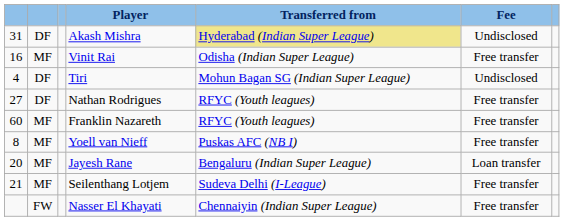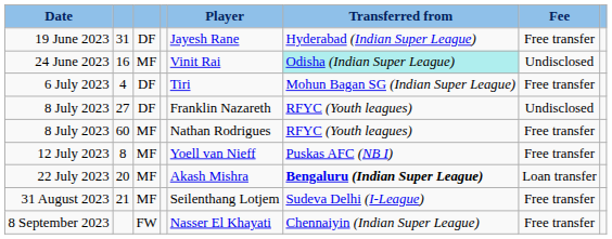 <table class="wikitable sortable" style="text-align:center; font-size:90%; width:100%;">
 <tr>
+<th style="background-color:#8FC0E9; color:#022360;">Date</th>
 <th style="background-color:#8FC0E9; color:#022360;"></th>
 <th style="background-color:#8FC0E9; color:#022360;"></th>
 <th style="background-color:#8FC0E9; color:#022360;"></th>
 <th style="background-color:#8FC0E9; color:#022360;">Player</th>
 <th style="background-color:#8FC0E9; color:#022360;">Transferred from</th>
 <th style="background-color:#8FC0E9; color:#022360;">Fee</th>
 <th style="background-color:#8FC0E9; color:#022360;" class="unsortable"></th>
 </tr>
 <tr>
+<td style="text-align:right;">19 June 2023</td>
 <td>31</td>
 <td>DF</td>
 <td></td>
-<td style="text-align:left;"><a href='#'>Akash Mishra</a></td>
-<td style="background: khaki; text-align:left;"> <a href='#'>Hyderabad</a> <em>(<a href='#'>Indian Super League</a>)</em></td>
+<td style="text-align:left;"><a href='#'>Jayesh Rane</a></td>
+<td style="text-align:left;"> <a href='#'>Hyderabad</a> <em>(<a href='#'>Indian Super League</a>)</em></td>
+<td>Free transfer</td>
+<td></td>
+</tr>
+<tr>
+<td style="text-align:right;">24 June 2023</td>
+<td>16</td>
+<td>MF</td>
+<td></td>
+<td style="text-align:left;"><a href='#'>Vinit Rai</a></td>
+<td style="background: paleturquoise; text-align:left;"> <a href='#'>Odisha</a> <em>(Indian Super League)</em></td>
 <td>Undisclosed</td>
 <td></td>
 </tr>
 <tr>
-<td>16</td>
-<td>MF</td>
-<td></td>
-<td style="text-align:left;"><a href='#'>Vinit Rai</a></td>
-<td style="text-align:left;"> <a href='#'>Odisha</a> <em>(Indian Super League)</em></td>
-<td>Free transfer</td>
-<td></td>
-</tr>
-<tr>
+<td style="text-align:right;">6 July 2023</td>
 <td>4</td>
 <td>DF</td>
 <td></td>
 <td style="text-align:left;"><a href='#'>Tiri</a></td>
 <td style="text-align:left;"> <a href='#'>Mohun Bagan SG</a> <em>(Indian Super League)</em></td>
+<td>Free transfer</td>
+<td></td>
+</tr>
+<tr>
+<td style="text-align:right;">8 July 2023</td>
+<td>27</td>
+<td>DF</td>
+<td></td>
+<td style="text-align:left;">Franklin Nazareth</td>
+<td style="text-align:left;"> <a href='#'>RFYC</a> <em>(Youth leagues)</em></td>
 <td>Undisclosed</td>
 <td></td>
 </tr>
 <tr>
-<td>27</td>
-<td>DF</td>
+<td style="text-align:right;">8 July 2023</td>
+<td>60</td>
+<td>MF</td>
 <td></td>
 <td style="text-align:left;">Nathan Rodrigues</td>
 <td style="text-align:left;"> <a href='#'>RFYC</a> <em>(Youth leagues)</em></td>
 <td>Free transfer</td>
 <td></td>
 </tr>
 <tr>
-<td>60</td>
-<td>MF</td>
-<td></td>
-<td style="text-align:left;">Franklin Nazareth</td>
-<td style="text-align:left;"> <a href='#'>RFYC</a> <em>(Youth leagues)</em></td>
-<td>Free transfer</td>
-<td></td>
-</tr>
-<tr>
+<td style="text-align:right;">12 July 2023</td>
 <td>8</td>
 <td>MF</td>
 <td></td>
 <td style="text-align:left;"><a href='#'>Yoell van Nieff</a></td>
 <td style="text-align:left;"> <a href='#'>Puskas AFC</a> <em>(<a href='#'>NB I</a>)</em></td>
 <td>Free transfer</td>
 <td></td>
 </tr>
 <tr>
+<td style="text-align:right;">22 July 2023</td>
 <td>20</td>
 <td>MF</td>
 <td></td>
-<td style="text-align:left;"><a href='#'>Jayesh Rane</a></td>
-<td style="text-align:left;"> <a href='#'>Bengaluru</a> <em>(Indian Super League)</em></td>
+<td style="text-align:left;"><a href='#'>Akash Mishra</a></td>
+<td style="text-align:left;"><strong> <a href='#'>Bengaluru</a> <em>(Indian Super League)</em></strong></td>
 <td>Loan transfer</td>
 <td></td>
 </tr>
 <tr>
+<td style="text-align:right;">31 August 2023</td>
 <td>21</td>
 <td>MF</td>
 <td></td>
 <td style="text-align:left;">Seilenthang Lotjem</td>
 <td style="text-align:left;"> <a href='#'>Sudeva Delhi</a> <em>(<a href='#'>I-League</a>)</em></td>
 <td>Free transfer</td>
 <td></td>
 </tr>
 <tr>
+<td style="text-align:right;">8 September 2023</td>
 <td></td>
 <td>FW</td>
 <td></td>
 <td style="text-align:left;"><a href='#'>Nasser El Khayati</a></td>
 <td style="text-align:left;"> <a href='#'>Chennaiyin</a> <em>(Indian Super League)</em></td>
 <td>Free transfer</td>
 <td></td>
 </tr>
 </table>
